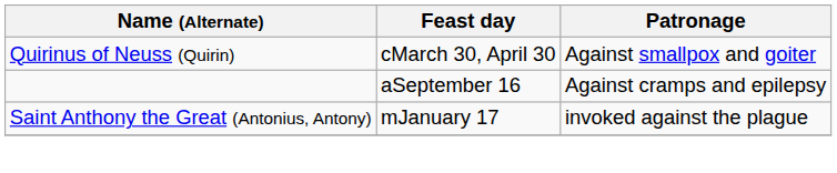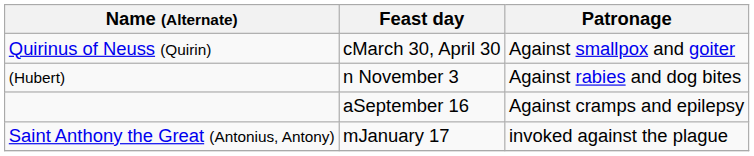 <table class="wikitable sortable">
 <tr>
 <th>Name <span><small>(Alternate)</small></span></th>
 <th>Feast day</th>
 <th class="unsortable">Patronage</th>
 </tr>
 <tr>
 <td><a href='#'>Quirinus of Neuss</a> <span><small>(Quirin)</small></span></td>
 <td><span>c</span>March 30, April 30</td>
 <td>Against <a href='#'>smallpox</a> and <a href='#'>goiter</a></td>
+</tr>
+<tr>
+<td> <span><small>(Hubert)</small></span></td>
+<td><span>n</span> November 3</td>
+<td>Against <a href='#'>rabies</a> and dog bites</td>
 </tr>
 <tr>
 <td></td>
 <td><span>a</span>September 16</td>
 <td>Against cramps and epilepsy</td>
 </tr>
 <tr>
 <td><a href='#'>Saint Anthony the Great</a> <span><small>(Antonius, Antony)</small></span></td>
 <td><span>m</span>January 17</td>
 <td>invoked against the plague</td>
 </tr>
 <tr>
 </tr>
 </table>
